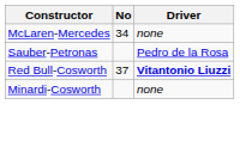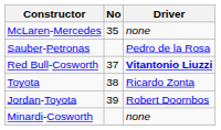 <table class="wikitable" style="font-size: 95%">
 <tr>
 <th>Constructor</th>
 <th>No</th>
 <th>Driver</th>
 </tr>
 <tr>
 <td><a href='#'>McLaren</a>-<a href='#'>Mercedes</a></td>
-<td>34</td>
+<td>35</td>
 <td><em>none</em></td>
 </tr>
 <tr>
 <td><a href='#'>Sauber</a>-<a href='#'>Petronas</a></td>
 <td></td>
 <td> <a href='#'>Pedro de la Rosa</a></td>
 </tr>
 <tr>
 <td><a href='#'>Red Bull</a>-<a href='#'>Cosworth</a></td>
 <td>37</td>
 <td><strong> <a href='#'>Vitantonio Liuzzi</a></strong></td>
 </tr>
 <tr>
+<td><a href='#'>Toyota</a></td>
+<td>38</td>
+<td> <a href='#'>Ricardo Zonta</a></td>
+</tr>
+<tr>
+<td><a href='#'>Jordan</a>-<a href='#'>Toyota</a></td>
+<td>39</td>
+<td> <a href='#'>Robert Doornbos</a></td>
+</tr>
+<tr>
 <td><a href='#'>Minardi</a>-<a href='#'>Cosworth</a></td>
 <td></td>
 <td><em>none</em></td>
 </tr>
 </table>
